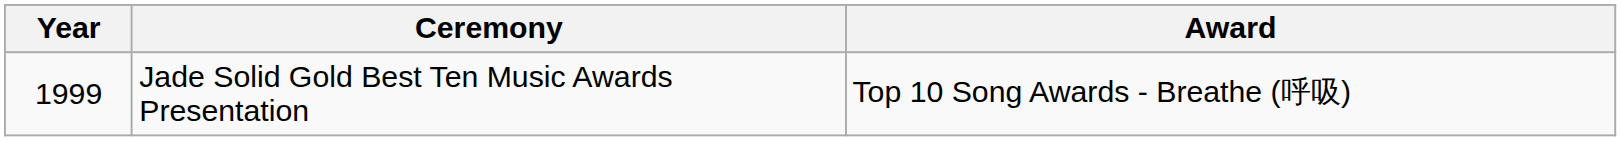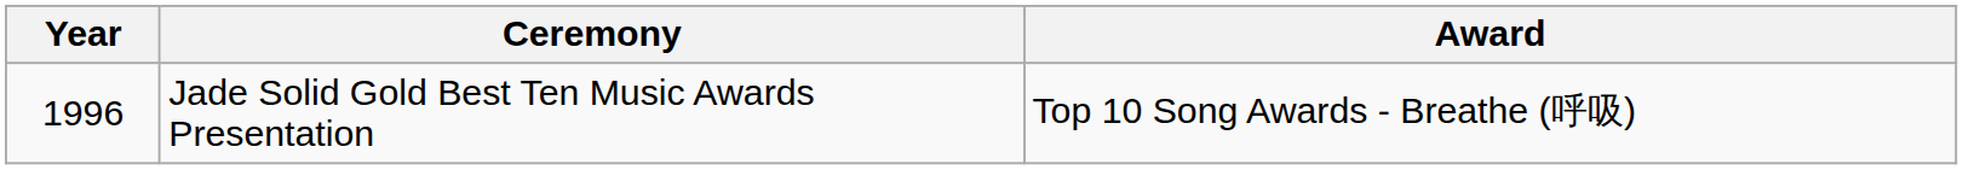 <table class="wikitable">
 <tr>
 <th width=60>Year</th>
 <th width="370">Ceremony</th>
 <th width="400">Award</th>
 </tr>
 <tr>
-<td align="center">1999</td>
+<td align="center">1996</td>
 <td>Jade Solid Gold Best Ten Music Awards Presentation</td>
 <td>Top 10 Song Awards - Breathe (呼吸)</td>
 </tr>
 </table>
